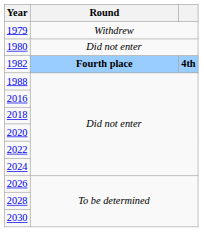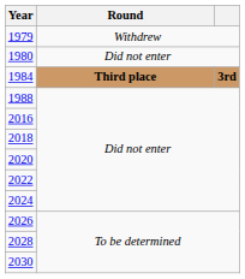 <table class="wikitable" style="text-align: center; font-size:90%">
 <tr>
 <th>Year</th>
 <th style="width:200px">Round</th>
 <th></th>
 </tr>
 <tr>
 <td><a href='#'>1979</a></td>
 <td colspan="2"><em>Withdrew</em></td>
 </tr>
 <tr>
 <td><a href='#'>1980</a></td>
 <td colspan="2"><em>Did not enter</em></td>
 </tr>
 <tr>
-<td><a href='#'>1982</a></td>
-<td bgcolor="9acdff"><strong>Fourth place</strong></td>
-<td bgcolor="9acdff"><strong>4th</strong></td>
+<td><a href='#'>1984</a></td>
+<td bgcolor="cc9966"><strong>Third place</strong></td>
+<td bgcolor="cc9966"><strong>3rd</strong></td>
 </tr>
 <tr>
 <td><a href='#'>1988</a></td>
 <td colspan="2" rowspan="6"><em>Did not enter</em></td>
 </tr>
 <tr>
 <td><a href='#'>2016</a></td>
 </tr>
 <tr>
 <td><a href='#'>2018</a></td>
 </tr>
 <tr>
 <td><a href='#'>2020</a></td>
 </tr>
 <tr>
 <td><a href='#'>2022</a></td>
 </tr>
 <tr>
 <td><a href='#'>2024</a></td>
 </tr>
 <tr>
 <td><a href='#'>2026</a></td>
 <td colspan="2" rowspan="3"><em>To be determined</em></td>
 </tr>
 <tr>
 <td><a href='#'>2028</a></td>
 </tr>
 <tr>
 <td><a href='#'>2030</a></td>
 </tr>
 </table>
